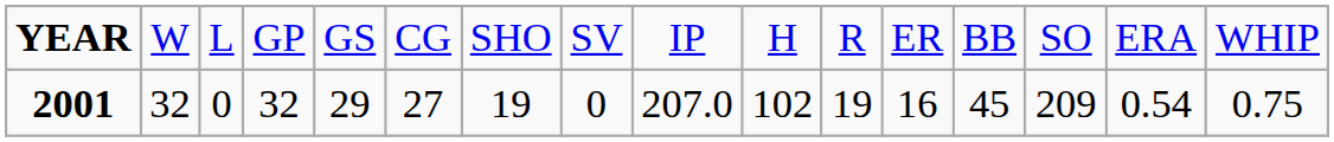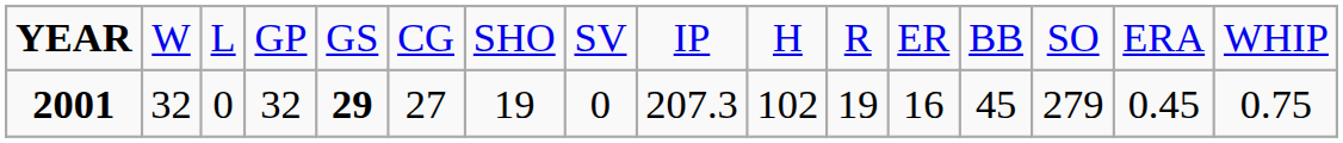 <table class="wikitable" style="text-align:center;">
 <tr>
 <td><strong>YEAR</strong></td>
 <td><a href='#'>W</a></td>
 <td><a href='#'>L</a></td>
 <td><a href='#'>GP</a></td>
 <td><a href='#'>GS</a></td>
 <td><a href='#'>CG</a></td>
 <td><a href='#'>SHO</a></td>
 <td><a href='#'>SV</a></td>
 <td><a href='#'>IP</a></td>
 <td><a href='#'>H</a></td>
 <td><a href='#'>R</a></td>
 <td><a href='#'>ER</a></td>
 <td><a href='#'>BB</a></td>
 <td><a href='#'>SO</a></td>
 <td><a href='#'>ERA</a></td>
 <td><a href='#'>WHIP</a></td>
 </tr>
 <tr>
 <td><strong>2001</strong></td>
 <td>32</td>
 <td>0</td>
 <td>32</td>
-<td>29</td>
+<td><strong>29</strong></td>
 <td>27</td>
 <td>19</td>
 <td>0</td>
-<td>207.0</td>
+<td>207.3</td>
 <td>102</td>
 <td>19</td>
 <td>16</td>
 <td>45</td>
-<td>209</td>
-<td>0.54</td>
+<td>279</td>
+<td>0.45</td>
 <td>0.75</td>
 </tr>
 </table>
